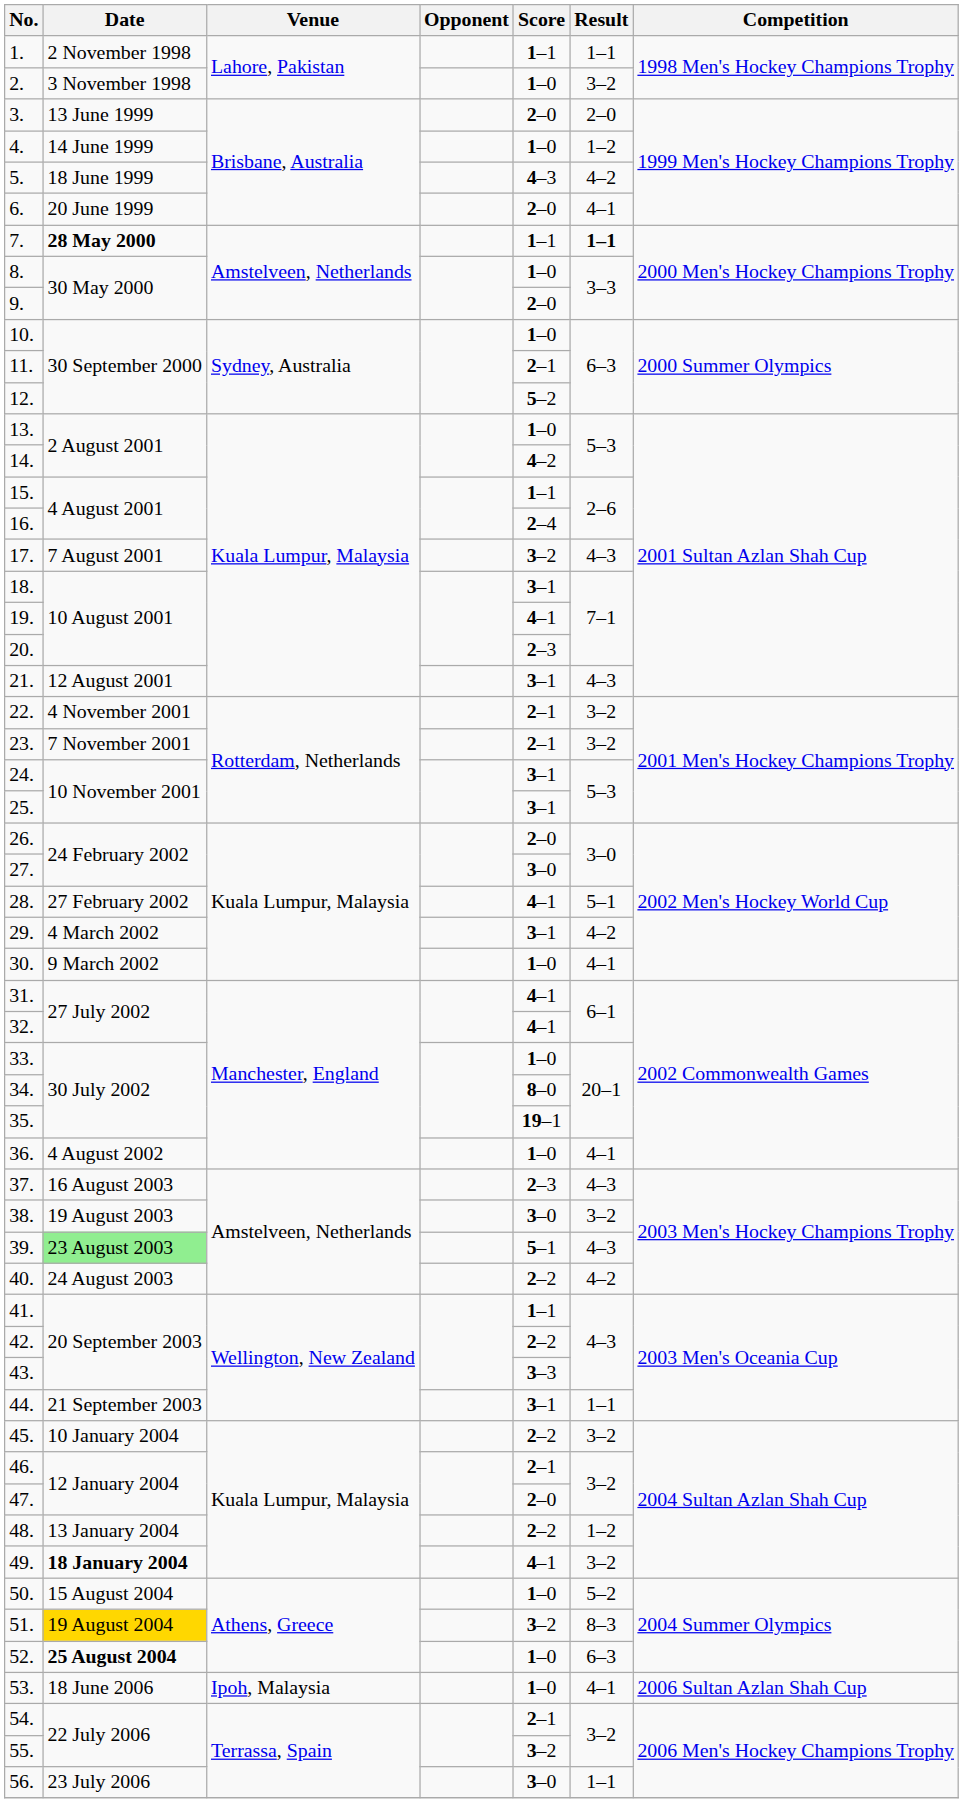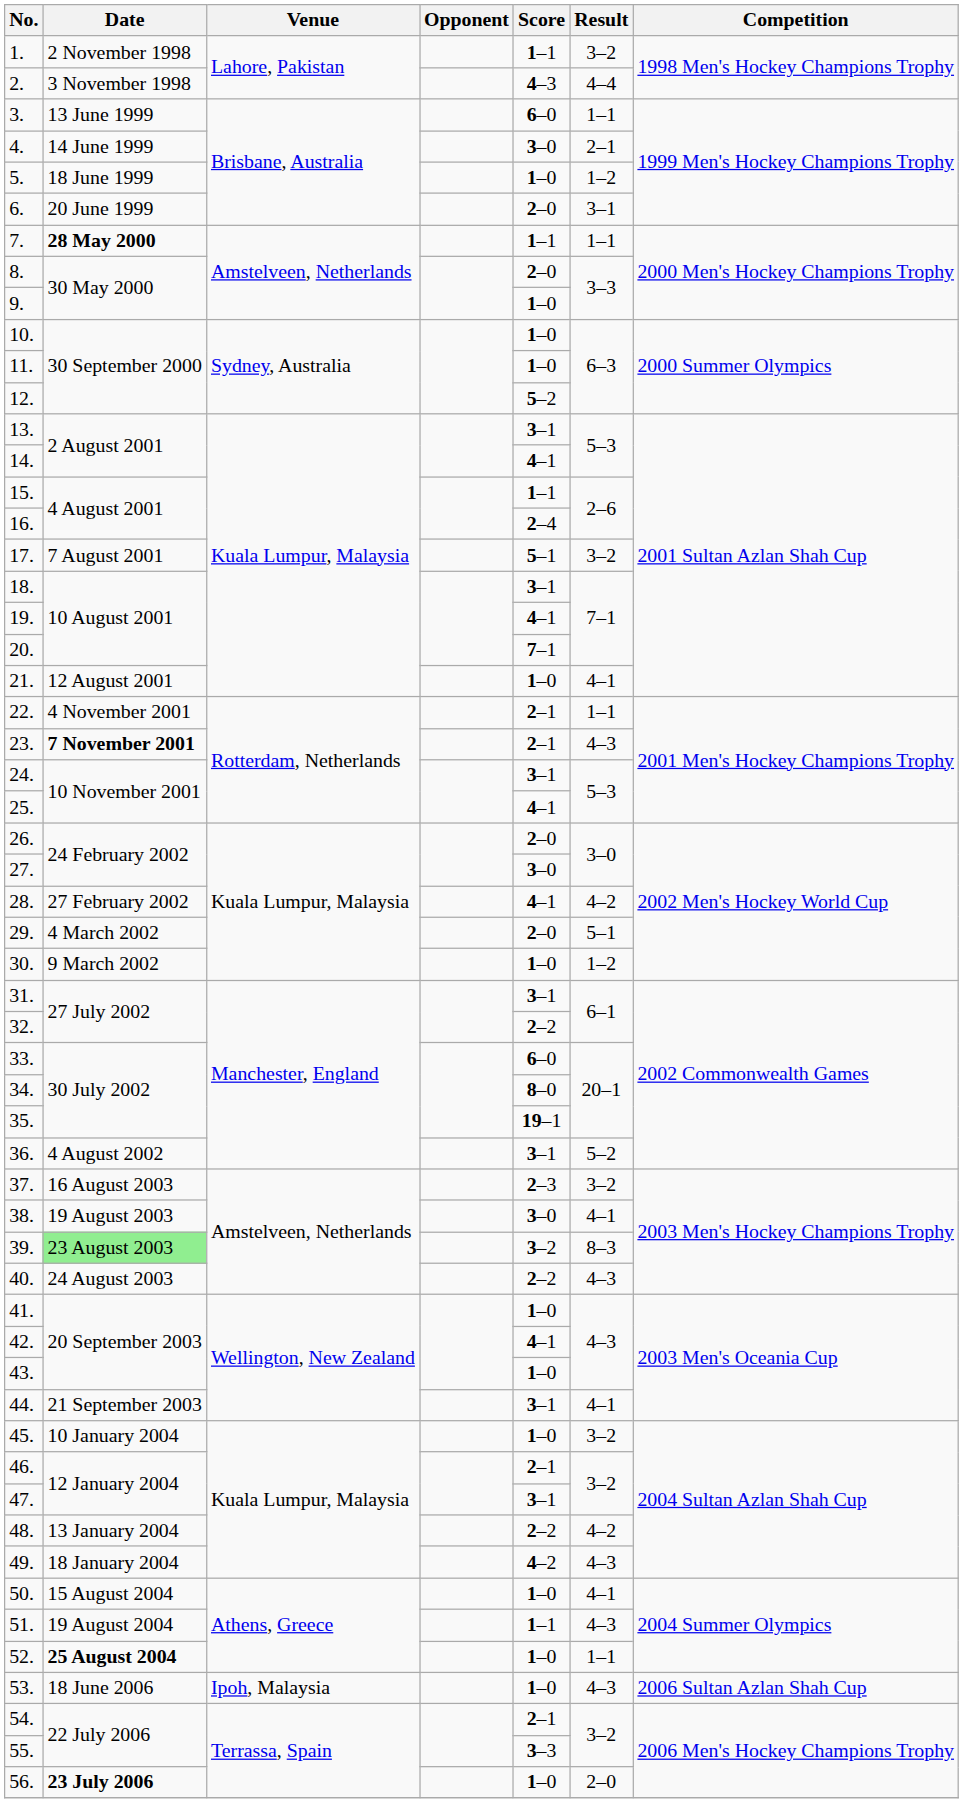 <table class="wikitable">
 <tr>
 <th>No.</th>
 <th>Date</th>
 <th>Venue</th>
 <th>Opponent</th>
 <th>Score</th>
 <th>Result</th>
 <th>Competition</th>
 </tr>
 <tr>
 <td>1.</td>
 <td>2 November 1998</td>
 <td rowspan=2><a href='#'>Lahore</a>, <a href='#'>Pakistan</a></td>
 <td></td>
 <td align=center><strong>1</strong>–1</td>
-<td align=center>1–1</td>
+<td align=center>3–2</td>
 <td rowspan=2><a href='#'>1998 Men's Hockey Champions Trophy</a></td>
 </tr>
 <tr>
 <td>2.</td>
 <td>3 November 1998</td>
 <td></td>
-<td align=center><strong>1</strong>–0</td>
-<td align=center>3–2</td>
+<td align=center><strong>4</strong>–3</td>
+<td align=center>4–4</td>
 </tr>
 <tr>
 <td>3.</td>
 <td>13 June 1999</td>
 <td rowspan=4><a href='#'>Brisbane</a>, <a href='#'>Australia</a></td>
 <td></td>
-<td align=center><strong>2</strong>–0</td>
-<td align=center>2–0</td>
+<td align=center><strong>6</strong>–0</td>
+<td align=center>1–1</td>
 <td rowspan=4><a href='#'>1999 Men's Hockey Champions Trophy</a></td>
 </tr>
 <tr>
 <td>4.</td>
 <td>14 June 1999</td>
 <td></td>
-<td align=center><strong>1</strong>–0</td>
-<td align=center>1–2</td>
+<td align=center><strong>3</strong>–0</td>
+<td align=center>2–1</td>
 </tr>
 <tr>
 <td>5.</td>
 <td>18 June 1999</td>
 <td></td>
-<td align=center><strong>4</strong>–3</td>
-<td align=center>4–2</td>
+<td align=center><strong>1</strong>–0</td>
+<td align=center>1–2</td>
 </tr>
 <tr>
 <td>6.</td>
 <td>20 June 1999</td>
 <td></td>
 <td align=center><strong>2</strong>–0</td>
-<td align=center>4–1</td>
+<td align=center>3–1</td>
 </tr>
 <tr>
 <td>7.</td>
 <td><strong>28 May 2000</strong></td>
 <td rowspan=3><a href='#'>Amstelveen</a>, <a href='#'>Netherlands</a></td>
 <td></td>
 <td align=center><strong>1</strong>–1</td>
-<td align=center><strong>1–1</strong></td>
+<td align=center>1–1</td>
 <td rowspan=3><a href='#'>2000 Men's Hockey Champions Trophy</a></td>
 </tr>
 <tr>
 <td>8.</td>
 <td rowspan=2>30 May 2000</td>
 <td rowspan=2></td>
-<td align=center><strong>1</strong>–0</td>
+<td align=center><strong>2</strong>–0</td>
 <td rowspan=2 align=center>3–3</td>
 </tr>
 <tr>
 <td>9.</td>
-<td align=center><strong>2</strong>–0</td>
+<td align=center><strong>1</strong>–0</td>
 </tr>
 <tr>
 <td>10.</td>
 <td rowspan=3>30 September 2000</td>
 <td rowspan=3><a href='#'>Sydney</a>, Australia</td>
 <td rowspan=3></td>
 <td align=center><strong>1</strong>–0</td>
 <td rowspan=3 align=center>6–3</td>
 <td rowspan=3><a href='#'>2000 Summer Olympics</a></td>
 </tr>
 <tr>
 <td>11.</td>
-<td align=center><strong>2</strong>–1</td>
+<td align=center><strong>1</strong>–0</td>
 </tr>
 <tr>
 <td>12.</td>
 <td align=center><strong>5</strong>–2</td>
 </tr>
 <tr>
 <td>13.</td>
 <td rowspan=2>2 August 2001</td>
 <td rowspan=9><a href='#'>Kuala Lumpur</a>, <a href='#'>Malaysia</a></td>
 <td rowspan=2></td>
-<td align=center><strong>1</strong>–0</td>
+<td align=center><strong>3</strong>–1</td>
 <td rowspan=2 align=center>5–3</td>
 <td rowspan=9><a href='#'>2001 Sultan Azlan Shah Cup</a></td>
 </tr>
 <tr>
 <td>14.</td>
-<td align=center><strong>4</strong>–2</td>
+<td align=center><strong>4</strong>–1</td>
 </tr>
 <tr>
 <td>15.</td>
 <td rowspan=2>4 August 2001</td>
 <td rowspan=2></td>
 <td align=center><strong>1</strong>–1</td>
 <td rowspan=2 align=center>2–6</td>
 </tr>
 <tr>
 <td>16.</td>
 <td align=center><strong>2</strong>–4</td>
 </tr>
 <tr>
 <td>17.</td>
 <td>7 August 2001</td>
 <td></td>
-<td align=center><strong>3</strong>–2</td>
-<td align=center>4–3</td>
+<td align=center><strong>5</strong>–1</td>
+<td align=center>3–2</td>
 </tr>
 <tr>
 <td>18.</td>
 <td rowspan=3>10 August 2001</td>
 <td rowspan=3></td>
 <td align=center><strong>3</strong>–1</td>
 <td rowspan=3 align=center>7–1</td>
 </tr>
 <tr>
 <td>19.</td>
 <td align=center><strong>4</strong>–1</td>
 </tr>
 <tr>
 <td>20.</td>
-<td align=center><strong>2</strong>–3</td>
+<td align=center><strong>7</strong>–1</td>
 </tr>
 <tr>
 <td>21.</td>
 <td>12 August 2001</td>
 <td></td>
-<td align=center><strong>3</strong>–1</td>
-<td align=center>4–3</td>
+<td align=center><strong>1</strong>–0</td>
+<td align=center>4–1</td>
 </tr>
 <tr>
 <td>22.</td>
 <td>4 November 2001</td>
 <td rowspan=4><a href='#'>Rotterdam</a>, Netherlands</td>
 <td></td>
 <td align=center><strong>2</strong>–1</td>
-<td align=center>3–2</td>
+<td align=center>1–1</td>
 <td rowspan=4><a href='#'>2001 Men's Hockey Champions Trophy</a></td>
 </tr>
 <tr>
 <td>23.</td>
-<td>7 November 2001</td>
+<td><strong>7 November 2001</strong></td>
 <td></td>
 <td align=center><strong>2</strong>–1</td>
-<td align=center>3–2</td>
+<td align=center>4–3</td>
 </tr>
 <tr>
 <td>24.</td>
 <td rowspan=2>10 November 2001</td>
 <td rowspan=2></td>
 <td align=center><strong>3</strong>–1</td>
 <td rowspan=2 align=center>5–3</td>
 </tr>
 <tr>
 <td>25.</td>
-<td align=center><strong>3</strong>–1</td>
+<td align=center><strong>4</strong>–1</td>
 </tr>
 <tr>
 <td>26.</td>
 <td rowspan=2>24 February 2002</td>
 <td rowspan=5>Kuala Lumpur, Malaysia</td>
 <td rowspan=2></td>
 <td align=center><strong>2</strong>–0</td>
 <td rowspan=2 align=center>3–0</td>
 <td rowspan=5><a href='#'>2002 Men's Hockey World Cup</a></td>
 </tr>
 <tr>
 <td>27.</td>
 <td align=center><strong>3</strong>–0</td>
 </tr>
 <tr>
 <td>28.</td>
 <td>27 February 2002</td>
 <td></td>
 <td align=center><strong>4</strong>–1</td>
-<td align=center>5–1</td>
+<td align=center>4–2</td>
 </tr>
 <tr>
 <td>29.</td>
 <td>4 March 2002</td>
 <td></td>
-<td align=center><strong>3</strong>–1</td>
-<td align=center>4–2</td>
+<td align=center><strong>2</strong>–0</td>
+<td align=center>5–1</td>
 </tr>
 <tr>
 <td>30.</td>
 <td>9 March 2002</td>
 <td></td>
 <td align=center><strong>1</strong>–0</td>
-<td align=center>4–1</td>
+<td align=center>1–2</td>
 </tr>
 <tr>
 <td>31.</td>
 <td rowspan=2>27 July 2002</td>
 <td rowspan=6><a href='#'>Manchester</a>, <a href='#'>England</a></td>
 <td rowspan=2></td>
-<td align=center><strong>4</strong>–1</td>
+<td align=center><strong>3</strong>–1</td>
 <td rowspan=2 align=center>6–1</td>
 <td rowspan=6><a href='#'>2002 Commonwealth Games</a></td>
 </tr>
 <tr>
 <td>32.</td>
-<td align=center><strong>4</strong>–1</td>
+<td align=center><strong>2</strong>–2</td>
 </tr>
 <tr>
 <td>33.</td>
 <td rowspan=3>30 July 2002</td>
 <td rowspan=3></td>
-<td align=center><strong>1</strong>–0</td>
+<td align=center><strong>6</strong>–0</td>
 <td rowspan=3 align=center>20–1</td>
 </tr>
 <tr>
 <td>34.</td>
 <td align=center><strong>8</strong>–0</td>
 </tr>
 <tr>
 <td>35.</td>
 <td align=center><strong>19</strong>–1</td>
 </tr>
 <tr>
 <td>36.</td>
 <td>4 August 2002</td>
 <td></td>
-<td align=center><strong>1</strong>–0</td>
-<td align=center>4–1</td>
+<td align=center><strong>3</strong>–1</td>
+<td align=center>5–2</td>
 </tr>
 <tr>
 <td>37.</td>
 <td>16 August 2003</td>
 <td rowspan=4>Amstelveen, Netherlands</td>
 <td></td>
 <td align=center><strong>2</strong>–3</td>
-<td align=center>4–3</td>
+<td align=center>3–2</td>
 <td rowspan=4><a href='#'>2003 Men's Hockey Champions Trophy</a></td>
 </tr>
 <tr>
 <td>38.</td>
 <td>19 August 2003</td>
 <td></td>
 <td align=center><strong>3</strong>–0</td>
-<td align=center>3–2</td>
+<td align=center>4–1</td>
 </tr>
 <tr>
 <td>39.</td>
 <td style="background: lightgreen;">23 August 2003</td>
 <td></td>
-<td align=center><strong>5</strong>–1</td>
-<td align=center>4–3</td>
+<td align=center><strong>3</strong>–2</td>
+<td align=center>8–3</td>
 </tr>
 <tr>
 <td>40.</td>
 <td>24 August 2003</td>
 <td></td>
 <td align=center><strong>2</strong>–2</td>
-<td align=center>4–2</td>
+<td align=center>4–3</td>
 </tr>
 <tr>
 <td>41.</td>
 <td rowspan=3>20 September 2003</td>
 <td rowspan=4><a href='#'>Wellington</a>, <a href='#'>New Zealand</a></td>
 <td rowspan=3></td>
-<td align=center><strong>1</strong>–1</td>
+<td align=center><strong>1</strong>–0</td>
 <td rowspan=3 align=center>4–3</td>
 <td rowspan=4><a href='#'>2003 Men's Oceania Cup</a></td>
 </tr>
 <tr>
 <td>42.</td>
-<td align=center><strong>2</strong>–2</td>
+<td align=center><strong>4</strong>–1</td>
 </tr>
 <tr>
 <td>43.</td>
-<td align=center><strong>3</strong>–3</td>
+<td align=center><strong>1</strong>–0</td>
 </tr>
 <tr>
 <td>44.</td>
 <td>21 September 2003</td>
 <td></td>
 <td align=center><strong>3</strong>–1</td>
-<td align=center>1–1</td>
+<td align=center>4–1</td>
 </tr>
 <tr>
 <td>45.</td>
 <td>10 January 2004</td>
 <td rowspan=5>Kuala Lumpur, Malaysia</td>
 <td></td>
-<td align=center><strong>2</strong>–2</td>
+<td align=center><strong>1</strong>–0</td>
 <td align=center>3–2</td>
 <td rowspan=5><a href='#'>2004 Sultan Azlan Shah Cup</a></td>
 </tr>
 <tr>
 <td>46.</td>
 <td rowspan=2>12 January 2004</td>
 <td rowspan=2></td>
 <td align=center><strong>2</strong>–1</td>
 <td rowspan=2 align=center>3–2</td>
 </tr>
 <tr>
 <td>47.</td>
-<td align=center><strong>2</strong>–0</td>
+<td align=center><strong>3</strong>–1</td>
 </tr>
 <tr>
 <td>48.</td>
 <td>13 January 2004</td>
 <td></td>
 <td align=center><strong>2</strong>–2</td>
-<td align=center>1–2</td>
+<td align=center>4–2</td>
 </tr>
 <tr>
 <td>49.</td>
-<td><strong>18 January 2004</strong></td>
+<td>18 January 2004</td>
 <td></td>
-<td align=center><strong>4</strong>–1</td>
-<td align=center>3–2</td>
+<td align=center><strong>4</strong>–2</td>
+<td align=center>4–3</td>
 </tr>
 <tr>
 <td>50.</td>
 <td>15 August 2004</td>
 <td rowspan=3><a href='#'>Athens</a>, <a href='#'>Greece</a></td>
 <td></td>
 <td align=center><strong>1</strong>–0</td>
-<td align=center>5–2</td>
+<td align=center>4–1</td>
 <td rowspan=3><a href='#'>2004 Summer Olympics</a></td>
 </tr>
 <tr>
 <td>51.</td>
-<td style="background: gold;">19 August 2004</td>
+<td>19 August 2004</td>
 <td></td>
-<td align=center><strong>3</strong>–2</td>
-<td align=center>8–3</td>
+<td align=center><strong>1</strong>–1</td>
+<td align=center>4–3</td>
 </tr>
 <tr>
 <td>52.</td>
 <td><strong>25 August 2004</strong></td>
 <td></td>
 <td align=center><strong>1</strong>–0</td>
-<td align=center>6–3</td>
+<td align=center>1–1</td>
 </tr>
 <tr>
 <td>53.</td>
 <td>18 June 2006</td>
 <td><a href='#'>Ipoh</a>, Malaysia</td>
 <td></td>
 <td align=center><strong>1</strong>–0</td>
-<td align=center>4–1</td>
+<td align=center>4–3</td>
 <td><a href='#'>2006 Sultan Azlan Shah Cup</a></td>
 </tr>
 <tr>
 <td>54.</td>
 <td rowspan=2>22 July 2006</td>
 <td rowspan=3><a href='#'>Terrassa</a>, <a href='#'>Spain</a></td>
 <td rowspan=2></td>
 <td align=center><strong>2</strong>–1</td>
 <td rowspan=2 align=center>3–2</td>
 <td rowspan=3><a href='#'>2006 Men's Hockey Champions Trophy</a></td>
 </tr>
 <tr>
 <td>55.</td>
-<td align=center><strong>3</strong>–2</td>
+<td align=center><strong>3</strong>–3</td>
 </tr>
 <tr>
 <td>56.</td>
-<td>23 July 2006</td>
+<td><strong>23 July 2006</strong></td>
 <td></td>
-<td align=center><strong>3</strong>–0</td>
-<td align=center>1–1</td>
+<td align=center><strong>1</strong>–0</td>
+<td align=center>2–0</td>
 </tr>
 <tr>
 </tr>
 </table>
